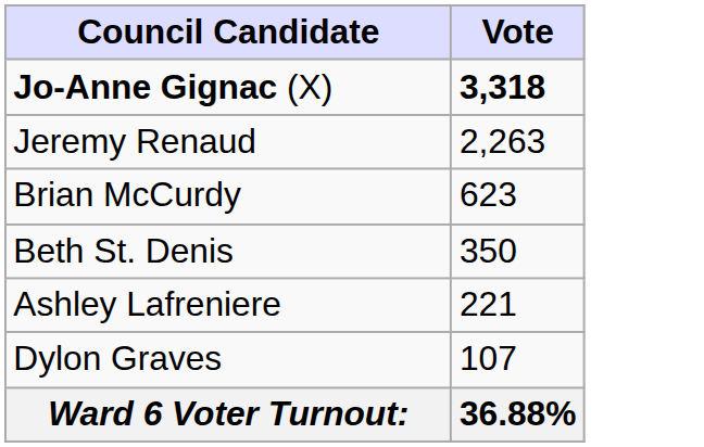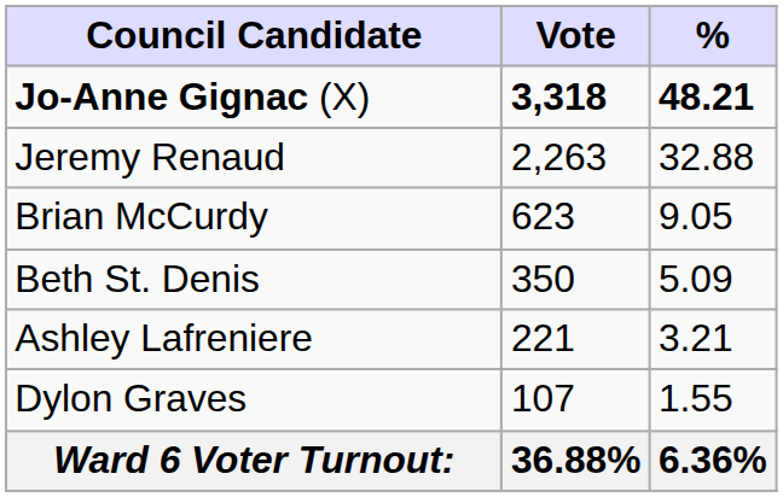 <table class="wikitable sortable">
 <tr>
 <th style="background:#ddf; width:200px;">Council Candidate</th>
 <th style="background:#ddf; width:50px;">Vote</th>
+<th style="background:#ddf; width:30px;">%</th>
 </tr>
 <tr>
 <td><strong>Jo-Anne Gignac</strong> (X)</td>
 <td><strong>3,318</strong></td>
+<td><strong>48.21</strong></td>
 </tr>
 <tr>
 <td>Jeremy Renaud</td>
 <td>2,263</td>
+<td>32.88</td>
 </tr>
 <tr>
 <td>Brian McCurdy</td>
 <td>623</td>
+<td>9.05</td>
 </tr>
 <tr>
 <td>Beth St. Denis</td>
 <td>350</td>
+<td>5.09</td>
 </tr>
 <tr>
 <td>Ashley Lafreniere</td>
 <td>221</td>
+<td>3.21</td>
 </tr>
 <tr>
 <td>Dylon Graves</td>
 <td>107</td>
+<td>1.55</td>
 </tr>
 <tr>
 <th><em>Ward 6 Voter Turnout:</em></th>
 <th>36.88%</th>
+<th>6.36%</th>
 </tr>
 </table>
